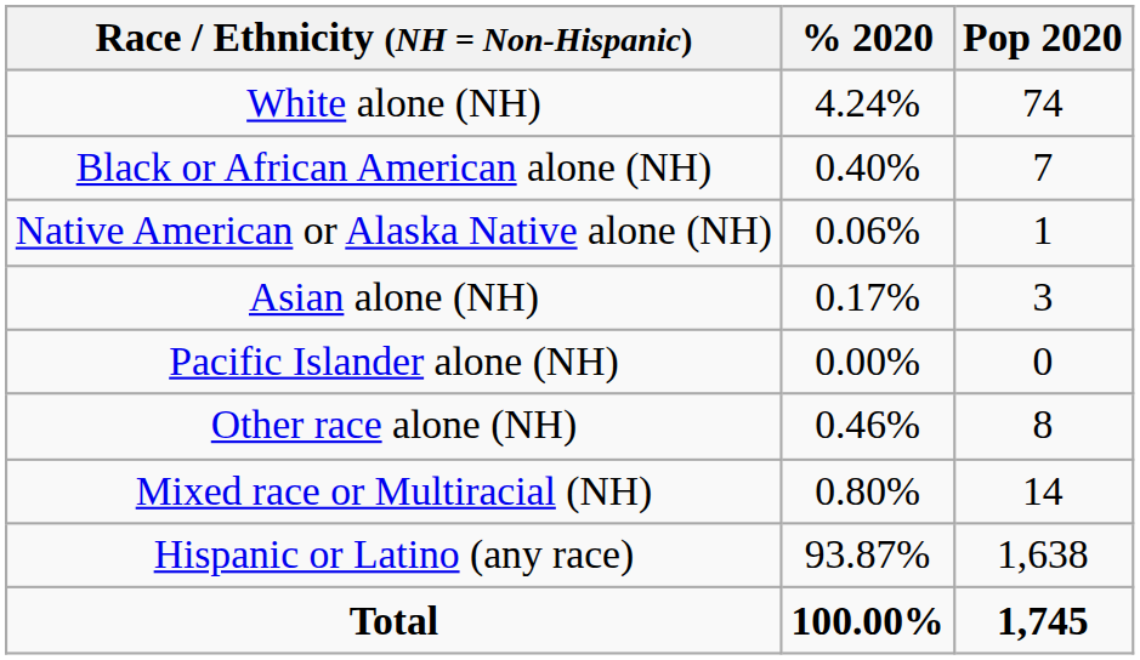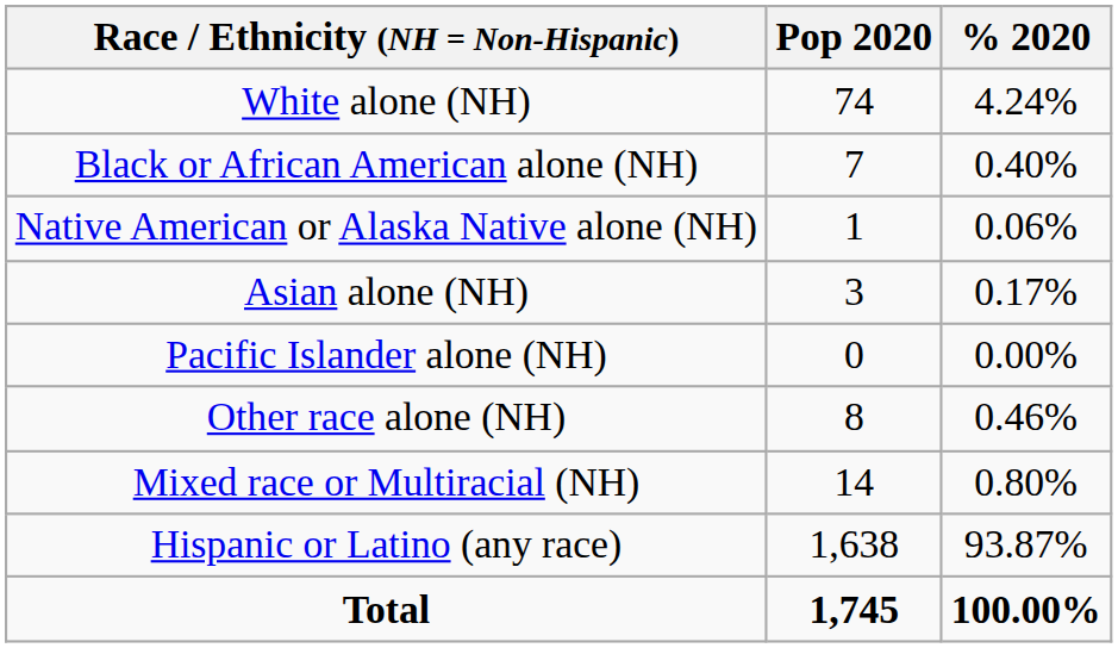 <table class="wikitable" style="text-align:center;">
 <tr>
 <th>Race / Ethnicity <small>(<em>NH = Non-Hispanic</em>)</small></th>
+<th>Pop 2020</th>
 <th>% 2020</th>
-<th>Pop 2020</th>
 </tr>
 <tr>
 <td><a href='#'>White</a> alone (NH)</td>
+<td>74</td>
 <td>4.24%</td>
-<td>74</td>
 </tr>
 <tr>
 <td><a href='#'>Black or African American</a> alone (NH)</td>
+<td>7</td>
 <td>0.40%</td>
-<td>7</td>
 </tr>
 <tr>
 <td><a href='#'>Native American</a> or <a href='#'>Alaska Native</a> alone (NH)</td>
+<td>1</td>
 <td>0.06%</td>
-<td>1</td>
 </tr>
 <tr>
 <td><a href='#'>Asian</a> alone (NH)</td>
+<td>3</td>
 <td>0.17%</td>
-<td>3</td>
 </tr>
 <tr>
 <td><a href='#'>Pacific Islander</a> alone (NH)</td>
+<td>0</td>
 <td>0.00%</td>
-<td>0</td>
 </tr>
 <tr>
 <td><a href='#'>Other race</a> alone (NH)</td>
+<td>8</td>
 <td>0.46%</td>
-<td>8</td>
 </tr>
 <tr>
 <td><a href='#'>Mixed race or Multiracial</a> (NH)</td>
+<td>14</td>
 <td>0.80%</td>
-<td>14</td>
 </tr>
 <tr>
 <td><a href='#'>Hispanic or Latino</a> (any race)</td>
+<td>1,638</td>
 <td>93.87%</td>
-<td>1,638</td>
 </tr>
 <tr>
 <td><strong>Total</strong></td>
+<td><strong>1,745</strong></td>
 <td><strong>100.00%</strong></td>
-<td><strong>1,745</strong></td>
 </tr>
 </table>
